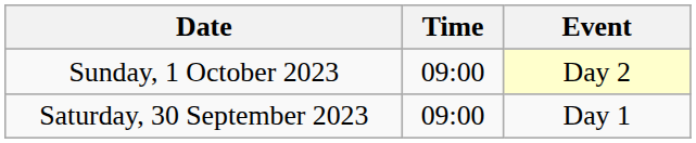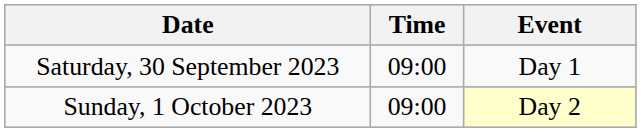 <table class = "wikitable" style="text-align:center;">
 <tr>
 <th width=220>Date</th>
 <th width=50>Time</th>
 <th width=100>Event</th>
 </tr>
 <tr>
+<td>Saturday, 30 September 2023</td>
+<td>09:00</td>
+<td>Day 1</td>
+</tr>
+<tr>
 <td>Sunday, 1 October 2023</td>
 <td>09:00</td>
 <td bgcolor=ffffcc>Day 2</td>
 </tr>
-<tr>
-<td>Saturday, 30 September 2023</td>
-<td>09:00</td>
-<td>Day 1</td>
-</tr>
 </table>
